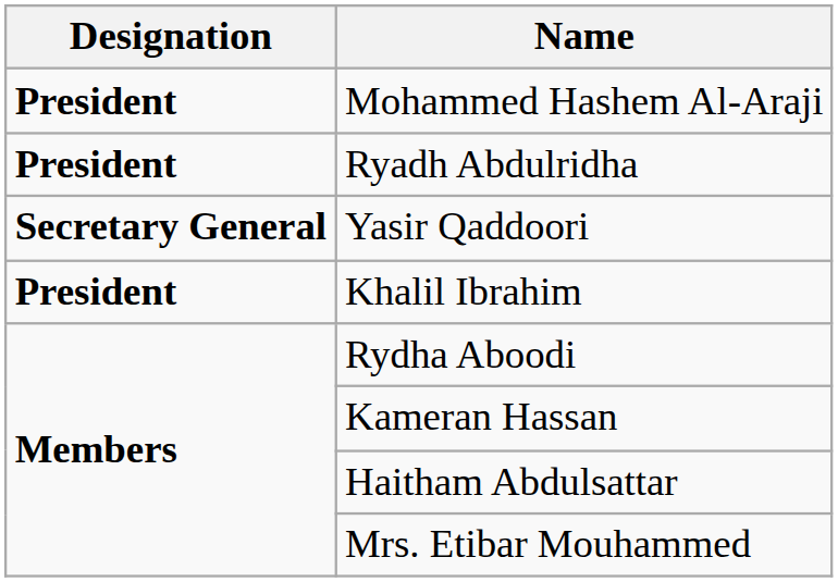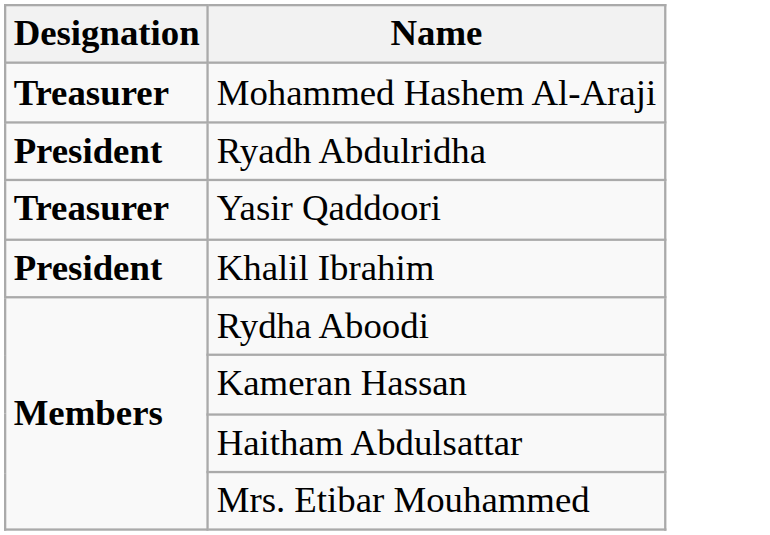 <table class="wikitable">
 <tr>
 <th>Designation</th>
 <th>Name</th>
 </tr>
 <tr>
-<td><strong>President</strong></td>
+<td><strong>Treasurer</strong></td>
 <td>Mohammed Hashem Al-Araji</td>
 </tr>
 <tr>
 <td><strong>President</strong></td>
 <td>Ryadh Abdulridha</td>
 </tr>
 <tr>
-<td><strong>Secretary General</strong></td>
+<td><strong>Treasurer</strong></td>
 <td>Yasir Qaddoori</td>
 </tr>
 <tr>
 <td><strong>President</strong></td>
 <td>Khalil Ibrahim</td>
 </tr>
 <tr>
 <td rowspan=4><strong>Members</strong></td>
 <td>Rydha Aboodi</td>
 </tr>
 <tr>
 <td>Kameran Hassan</td>
 </tr>
 <tr>
 <td>Haitham Abdulsattar</td>
 </tr>
 <tr>
 <td>Mrs. Etibar Mouhammed</td>
 </tr>
 </table>
